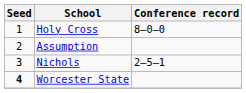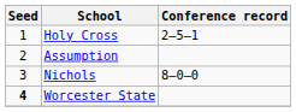 <table class="wikitable">
 <tr>
 <th>Seed</th>
 <th>School</th>
 <th>Conference record</th>
 </tr>
 <tr>
 <td align=center>1</td>
 <td><a href='#'>Holy Cross</a></td>
-<td>8–0–0</td>
+<td>2–5–1</td>
 </tr>
 <tr>
 <td align=center>2</td>
 <td><a href='#'>Assumption</a></td>
 <td></td>
 </tr>
 <tr>
 <td align=center>3</td>
 <td><a href='#'>Nichols</a></td>
-<td>2–5–1</td>
+<td>8–0–0</td>
 </tr>
 <tr>
 <td align=center><strong>4</strong></td>
 <td><a href='#'>Worcester State</a></td>
 <td></td>
 </tr>
 <tr>
 </tr>
 </table>
